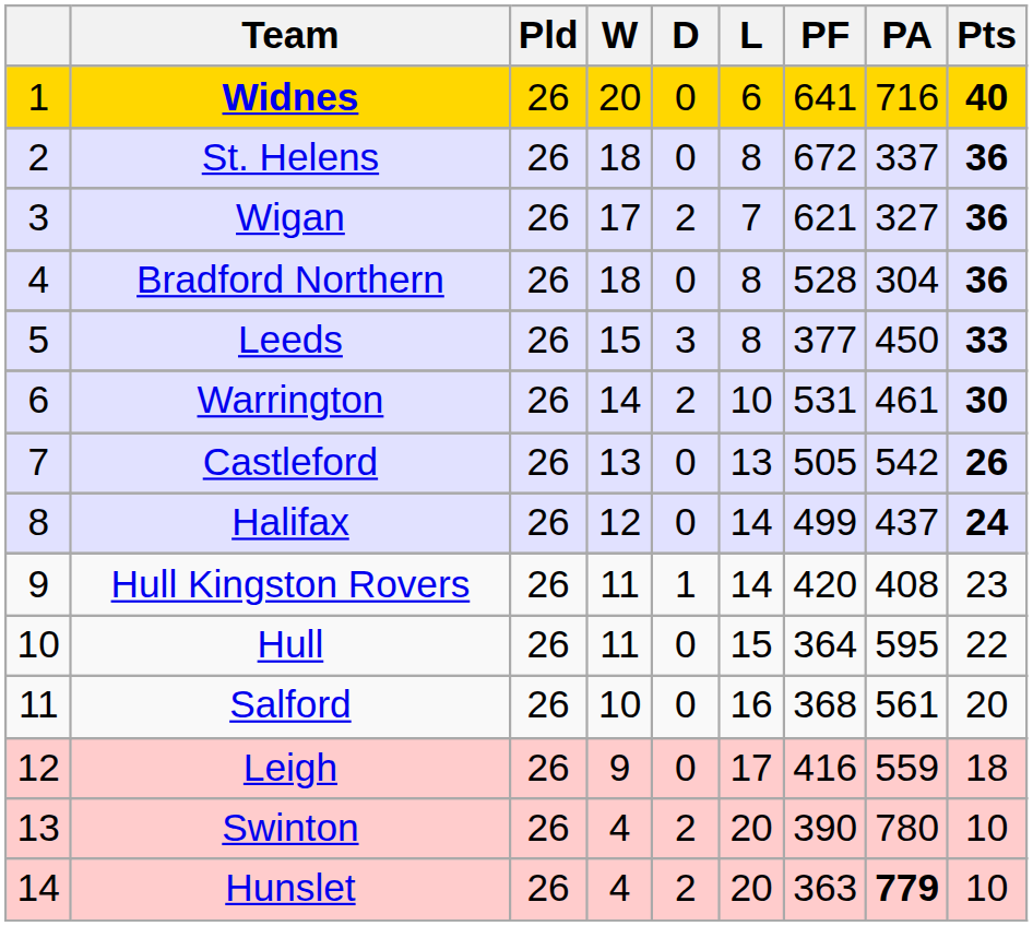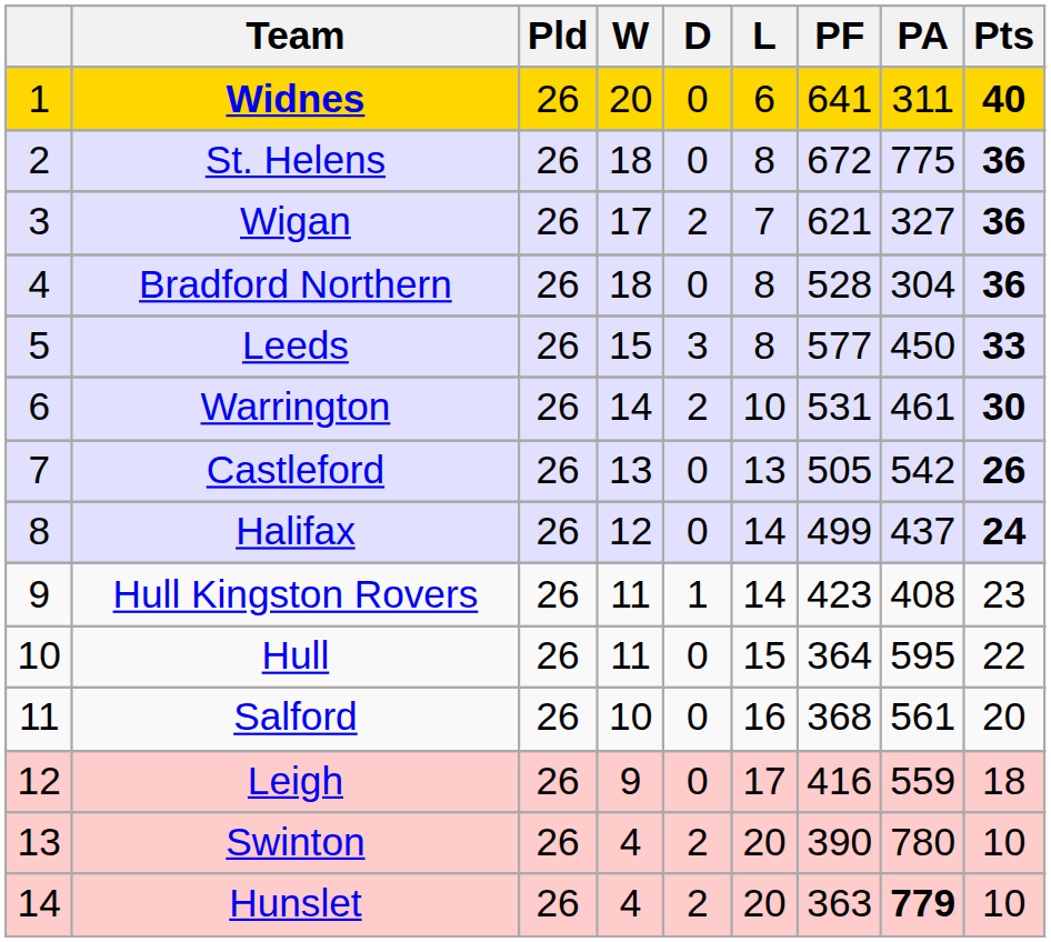 <table class="wikitable" style="text-align:center;">
 <tr>
 <th width=20 abbr="Position"></th>
 <th width=175>Team</th>
 <th width=20 abbr="Played">Pld</th>
 <th width=20 abbr="Won">W</th>
 <th width=20 abbr="Drawn">D</th>
 <th width=20 abbr="Lost">L</th>
 <th width=20 abbr=”Points For”>PF</th>
 <th width=20 abbr=”Points Against”>PA</th>
 <th width=20 abbr="Points">Pts</th>
 </tr>
 <tr>
 </tr>
 <tr align=center style="background:#FFD700;">
 <td>1</td>
 <td style="text-align:center;"> <strong><a href='#'>Widnes</a></strong></td>
 <td>26</td>
 <td>20</td>
 <td>0</td>
 <td>6</td>
 <td>641</td>
-<td>716</td>
+<td>311</td>
 <td><strong>40</strong></td>
 </tr>
 <tr>
 </tr>
 <tr align=center style="background:#e1e1ff;color:">
 <td>2</td>
 <td style="text-align:center;"> <a href='#'>St. Helens</a></td>
 <td>26</td>
 <td>18</td>
 <td>0</td>
 <td>8</td>
 <td>672</td>
-<td>337</td>
+<td>775</td>
 <td><strong>36</strong></td>
 </tr>
 <tr>
 </tr>
 <tr align=center style="background:#e1e1ff;color:">
 <td>3</td>
 <td style="text-align:center;"> <a href='#'>Wigan</a></td>
 <td>26</td>
 <td>17</td>
 <td>2</td>
 <td>7</td>
 <td>621</td>
 <td>327</td>
 <td><strong>36</strong></td>
 </tr>
 <tr>
 </tr>
 <tr align=center style="background:#e1e1ff;color:">
 <td>4</td>
 <td style="text-align:center;"> <a href='#'>Bradford Northern</a></td>
 <td>26</td>
 <td>18</td>
 <td>0</td>
 <td>8</td>
 <td>528</td>
 <td>304</td>
 <td><strong>36</strong></td>
 </tr>
 <tr>
 </tr>
 <tr align=center style="background:#e1e1ff;color:">
 <td>5</td>
 <td style="text-align:center;"> <a href='#'>Leeds</a></td>
 <td>26</td>
 <td>15</td>
 <td>3</td>
 <td>8</td>
-<td>377</td>
+<td>577</td>
 <td>450</td>
 <td><strong>33</strong></td>
 </tr>
 <tr>
 </tr>
 <tr align=center style="background:#e1e1ff;color:">
 <td>6</td>
 <td style="text-align:center;"> <a href='#'>Warrington</a></td>
 <td>26</td>
 <td>14</td>
 <td>2</td>
 <td>10</td>
 <td>531</td>
 <td>461</td>
 <td><strong>30</strong></td>
 </tr>
 <tr>
 </tr>
 <tr align=center style="background:#e1e1ff;color:">
 <td>7</td>
 <td style="text-align:center;"> <a href='#'>Castleford</a></td>
 <td>26</td>
 <td>13</td>
 <td>0</td>
 <td>13</td>
 <td>505</td>
 <td>542</td>
 <td><strong>26</strong></td>
 </tr>
 <tr>
 </tr>
 <tr align=center style="background:#e1e1ff;color:">
 <td>8</td>
 <td style="text-align:center;"> <a href='#'>Halifax</a></td>
 <td>26</td>
 <td>12</td>
 <td>0</td>
 <td>14</td>
 <td>499</td>
 <td>437</td>
 <td><strong>24</strong></td>
 </tr>
 <tr>
 </tr>
 <tr align=center style="background:">
 <td>9</td>
 <td style="text-align:center;"> <a href='#'>Hull Kingston Rovers</a></td>
 <td>26</td>
 <td>11</td>
 <td>1</td>
 <td>14</td>
-<td>420</td>
+<td>423</td>
 <td>408</td>
 <td>23</td>
 </tr>
 <tr>
 </tr>
 <tr align=center style="background:">
 <td>10</td>
 <td style="text-align:center;"> <a href='#'>Hull</a></td>
 <td>26</td>
 <td>11</td>
 <td>0</td>
 <td>15</td>
 <td>364</td>
 <td>595</td>
 <td>22</td>
 </tr>
 <tr>
 </tr>
 <tr align=center style="background:">
 <td>11</td>
 <td style="text-align:center;"> <a href='#'>Salford</a></td>
 <td>26</td>
 <td>10</td>
 <td>0</td>
 <td>16</td>
 <td>368</td>
 <td>561</td>
 <td>20</td>
 </tr>
 <tr>
 </tr>
 <tr align=center style="background:#FFCCCC">
 <td>12</td>
 <td style="text-align:center;"> <a href='#'>Leigh</a></td>
 <td>26</td>
 <td>9</td>
 <td>0</td>
 <td>17</td>
 <td>416</td>
 <td>559</td>
 <td>18</td>
 </tr>
 <tr>
 </tr>
 <tr align=center style="background:#FFCCCC">
 <td>13</td>
 <td style="text-align:center;"> <a href='#'>Swinton</a></td>
 <td>26</td>
 <td>4</td>
 <td>2</td>
 <td>20</td>
 <td>390</td>
 <td>780</td>
 <td>10</td>
 </tr>
 <tr>
 </tr>
 <tr align=center style="background:#FFCCCC">
 <td>14</td>
 <td style="text-align:center;"> <a href='#'>Hunslet</a></td>
 <td>26</td>
 <td>4</td>
 <td>2</td>
 <td>20</td>
 <td>363</td>
 <td><strong>779</strong></td>
 <td>10</td>
 </tr>
 <tr>
 </tr>
 </table>
